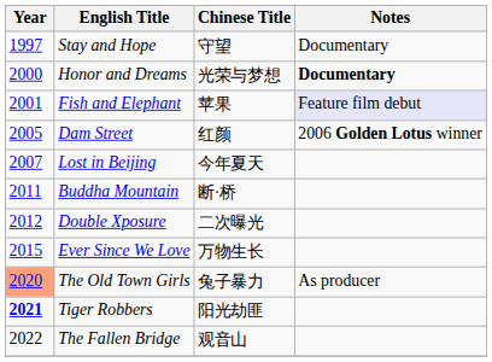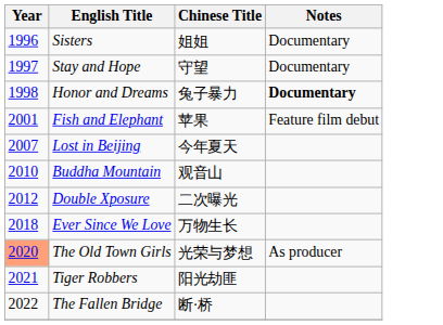 <table class="wikitable">
 <tr>
 <th align="left" valign="top" width="40">Year</th>
 <th align="left" valign="top">English Title</th>
 <th align="left" valign="top">Chinese Title</th>
 <th align="left" valign="top">Notes</th>
 </tr>
 <tr>
+<td align="left" valign="top"><a href='#'>1996</a></td>
+<td align="left" valign="top"><em>Sisters</em></td>
+<td align="left" valign="top">姐姐</td>
+<td align="left" valign="top">Documentary</td>
+</tr>
+<tr>
 <td align="left" valign="top"><a href='#'>1997</a></td>
 <td align="left" valign="top"><em>Stay and Hope</em></td>
 <td align="left" valign="top">守望</td>
 <td align="left" valign="top">Documentary</td>
 </tr>
 <tr>
-<td align="left" valign="top"><a href='#'>2000</a></td>
+<td align="left" valign="top"><a href='#'>1998</a></td>
 <td align="left" valign="top"><em>Honor and Dreams</em></td>
-<td align="left" valign="top">光荣与梦想</td>
+<td align="left" valign="top">兔子暴力</td>
 <td align="left" valign="top"><strong>Documentary</strong></td>
 </tr>
 <tr>
 <td align="left" valign="top"><a href='#'>2001</a></td>
 <td align="left" valign="top"><em><a href='#'>Fish and Elephant</a></em></td>
 <td align="left" valign="top">苹果</td>
-<td align="left" valign="top" style="background: lavender;">Feature film debut</td>
-</tr>
-<tr>
-<td align="left" valign="top"><a href='#'>2005</a></td>
-<td align="left" valign="top"><em><a href='#'>Dam Street</a></em></td>
-<td align="left" valign="top">红颜</td>
-<td align="left" valign="top">2006 <strong>Golden Lotus</strong> winner</td>
+<td align="left" valign="top">Feature film debut</td>
 </tr>
 <tr>
 <td align="left" valign="top"><a href='#'>2007</a></td>
 <td align="left" valign="top"><em><a href='#'>Lost in Beijing</a></em></td>
 <td align="left" valign="top">今年夏天</td>
 <td align="left" valign="top"></td>
 </tr>
 <tr>
-<td align="left" valign="top"><a href='#'>2011</a></td>
+<td align="left" valign="top"><a href='#'>2010</a></td>
 <td align="left" valign="top"><em><a href='#'>Buddha Mountain</a></em></td>
-<td align="left" valign="top">断·桥</td>
+<td align="left" valign="top">观音山</td>
 <td align="left" valign="top"></td>
 </tr>
 <tr>
 <td align="left" valign="top"><a href='#'>2012</a></td>
 <td align="left" valign="top"><em><a href='#'>Double Xposure</a></em></td>
 <td align="left" valign="top">二次曝光</td>
 <td align="left" valign="top"></td>
 </tr>
 <tr>
-<td align="left" valign="top"><a href='#'>2015</a></td>
+<td align="left" valign="top"><a href='#'>2018</a></td>
 <td align="left" valign="top"><em><a href='#'>Ever Since We Love</a></em></td>
 <td align="left" valign="top">万物生长</td>
 <td align="left" valign="top"></td>
 </tr>
 <tr>
 <td align="left" valign="top" style="background: lightsalmon;"><a href='#'>2020</a></td>
 <td align="left" valign="top"><em>The Old Town Girls</em></td>
-<td align="left" valign="top">兔子暴力</td>
+<td align="left" valign="top">光荣与梦想</td>
 <td align="left" valign="top">As producer</td>
 </tr>
 <tr>
-<td align="left" valign="top"><strong><a href='#'>2021</a></strong></td>
+<td align="left" valign="top"><a href='#'>2021</a></td>
 <td align="left" valign="top"><em>Tiger Robbers</em></td>
 <td align="left" valign="top">阳光劫匪</td>
 <td align="left" valign="top"></td>
 </tr>
 <tr>
 <td align="left" valign="top">2022</td>
 <td align="left" valign="top"><em>The Fallen Bridge</em></td>
-<td align="left" valign="top">观音山</td>
+<td align="left" valign="top">断·桥</td>
 <td align="left" valign="top"></td>
 </tr>
 <tr>
 </tr>
 </table>
